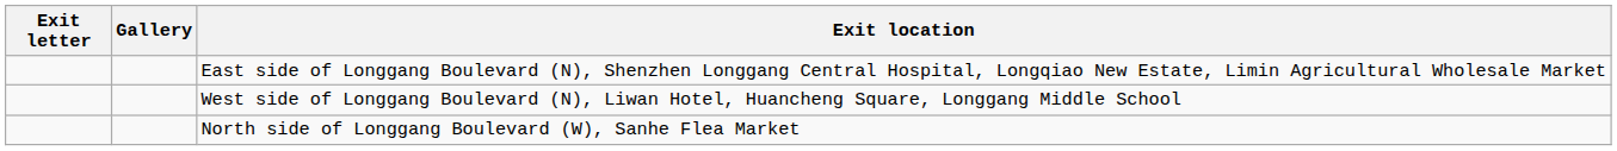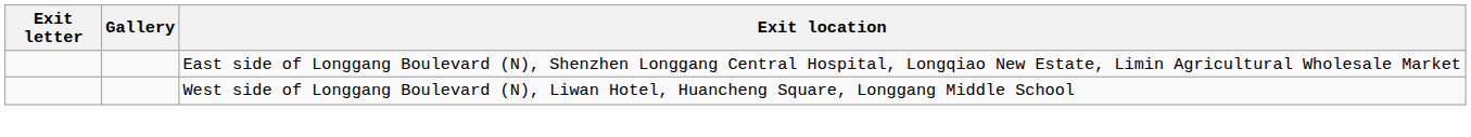 <table class="wikitable">
 <tr>
 <th style="width:70px">Exit letter</th>
 <th>Gallery</th>
 <th>Exit location</th>
 </tr>
 <tr>
 <td align="center"></td>
 <td></td>
 <td>East side of Longgang Boulevard (N), Shenzhen Longgang Central Hospital, Longqiao New Estate, Limin Agricultural Wholesale Market</td>
 </tr>
 <tr>
 <td align="center"></td>
 <td></td>
 <td>West side of Longgang Boulevard (N), Liwan Hotel, Huancheng Square, Longgang Middle School</td>
 </tr>
-<tr>
-<td align="center"></td>
-<td></td>
-<td>North side of Longgang Boulevard (W), Sanhe Flea Market</td>
-</tr>
 </table>
